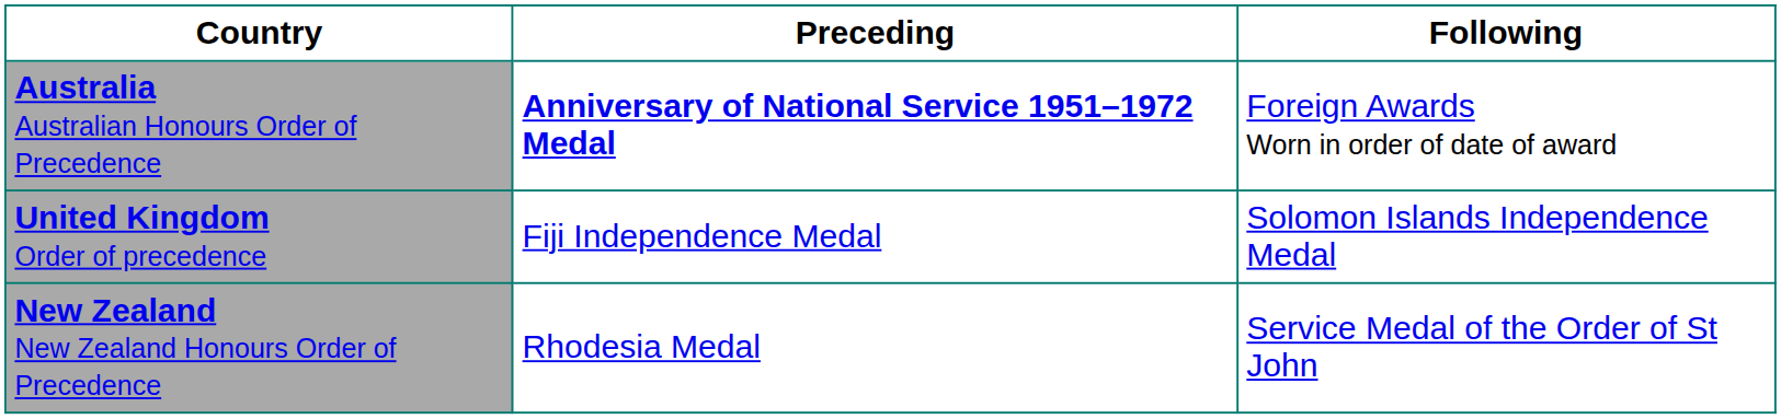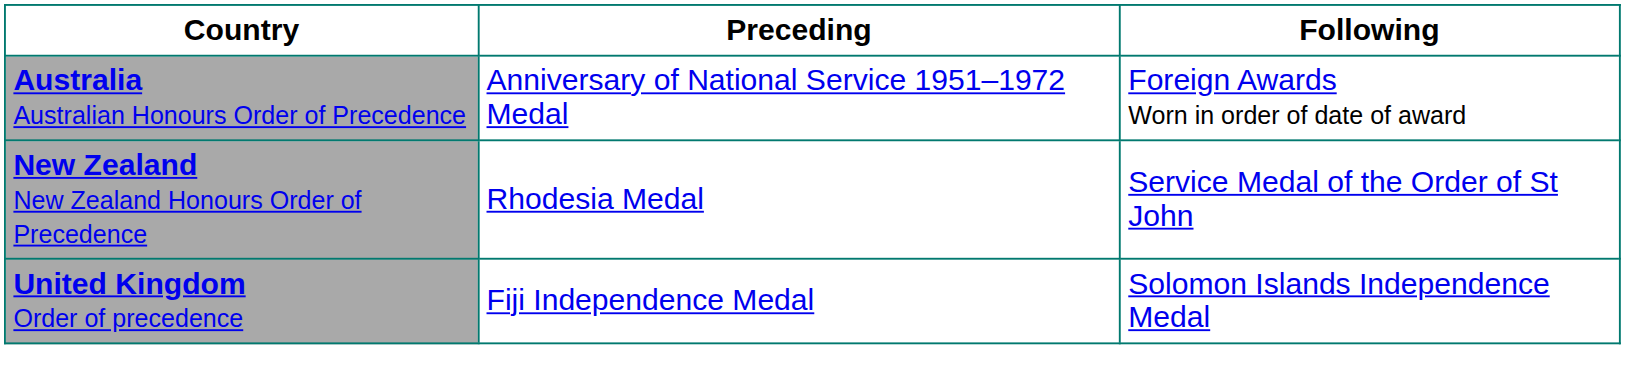 <table border="2" cellpadding="4" cellspacing="0" style="margin: 1em 1em 1em 0; background:white; border: 1px #01796F solid; border-collapse: collapse; width:68%">
 <tr bgcolor="white">
 <td align="center"><strong>Country</strong></td>
 <td align="center"><strong>Preceding</strong></td>
 <td align="center"><strong>Following</strong></td>
 </tr>
 <tr>
 <td bgcolor="#A9A9A9"> <strong><a href='#'><span>Australia</span></a></strong><br><small><a href='#'><span>Australian Honours Order of Precedence</span></a></small></td>
-<td><strong><a href='#'>Anniversary of National Service 1951–1972 Medal</a></strong></td>
+<td><a href='#'>Anniversary of National Service 1951–1972 Medal</a></td>
 <td><a href='#'>Foreign Awards</a><br><small>Worn in order of date of award</small></td>
+</tr>
+<tr>
+<td bgcolor="#A9A9A9"> <strong><a href='#'><span>New Zealand</span></a></strong><br><small><a href='#'><span>New Zealand Honours Order of Precedence</span></a></small></td>
+<td><a href='#'>Rhodesia Medal</a></td>
+<td><a href='#'>Service Medal of the Order of St John</a></td>
 </tr>
 <tr>
 <td bgcolor="#A9A9A9"> <strong><a href='#'><span>United Kingdom</span></a></strong><br><small><a href='#'><span>Order of precedence</span></a></small></td>
 <td><a href='#'>Fiji Independence Medal</a></td>
 <td><a href='#'>Solomon Islands Independence Medal</a></td>
 </tr>
-<tr>
-<td bgcolor="#A9A9A9"> <strong><a href='#'><span>New Zealand</span></a></strong><br><small><a href='#'><span>New Zealand Honours Order of Precedence</span></a></small></td>
-<td><a href='#'>Rhodesia Medal</a></td>
-<td><a href='#'>Service Medal of the Order of St John</a></td>
-</tr>
 </table>
